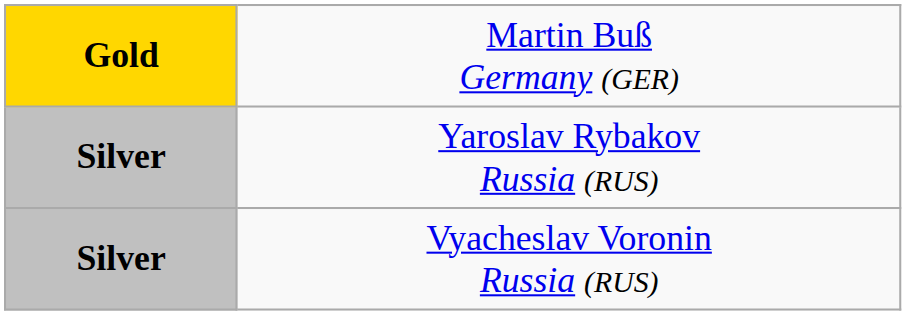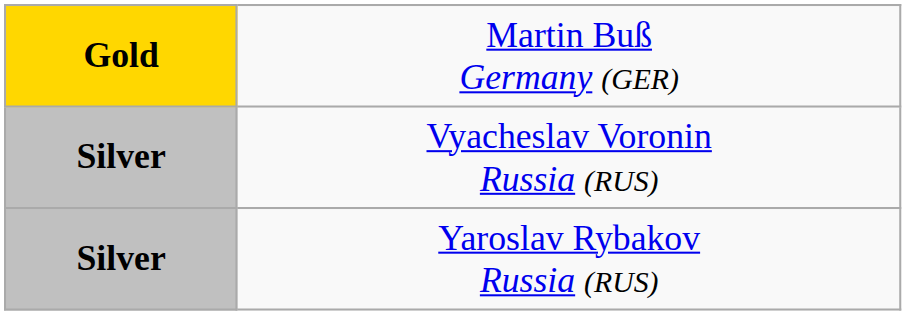 <table class="wikitable" style=" text-align:center; font-size:110%;" width="35%">
 <tr>
 <td bgcolor="gold"><strong>Gold</strong></td>
 <td> <a href='#'>Martin Buß</a><br><em><a href='#'>Germany</a> <small>(GER)</small></em></td>
 </tr>
 <tr>
 <td bgcolor="silver"><strong>Silver</strong></td>
-<td> <a href='#'>Yaroslav Rybakov</a><br><em><a href='#'>Russia</a> <small>(RUS)</small></em></td>
+<td> <a href='#'>Vyacheslav Voronin</a><br><em><a href='#'>Russia</a> <small>(RUS)</small></em></td>
 </tr>
 <tr>
 <td bgcolor="silver"><strong>Silver</strong></td>
-<td> <a href='#'>Vyacheslav Voronin</a><br><em><a href='#'>Russia</a> <small>(RUS)</small></em></td>
+<td> <a href='#'>Yaroslav Rybakov</a><br><em><a href='#'>Russia</a> <small>(RUS)</small></em></td>
 </tr>
 </table>
